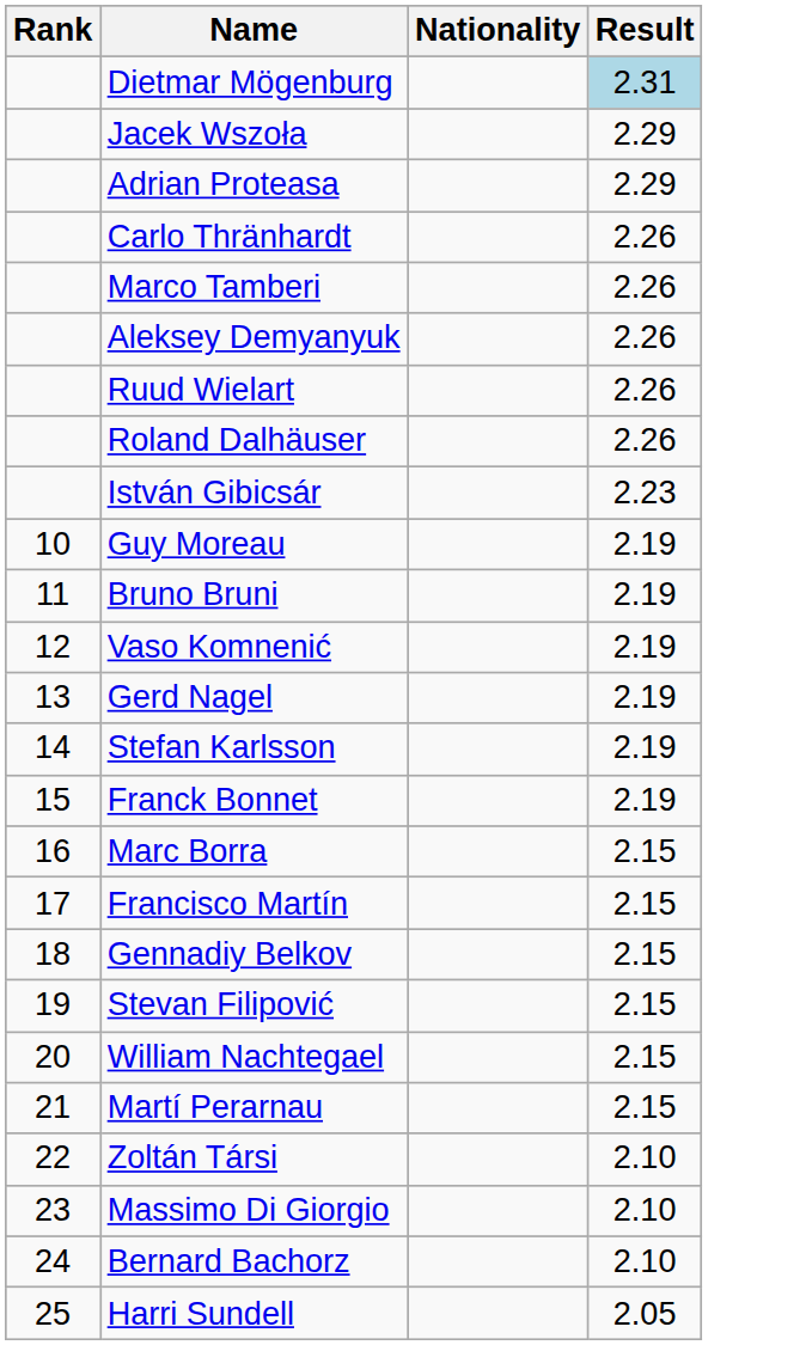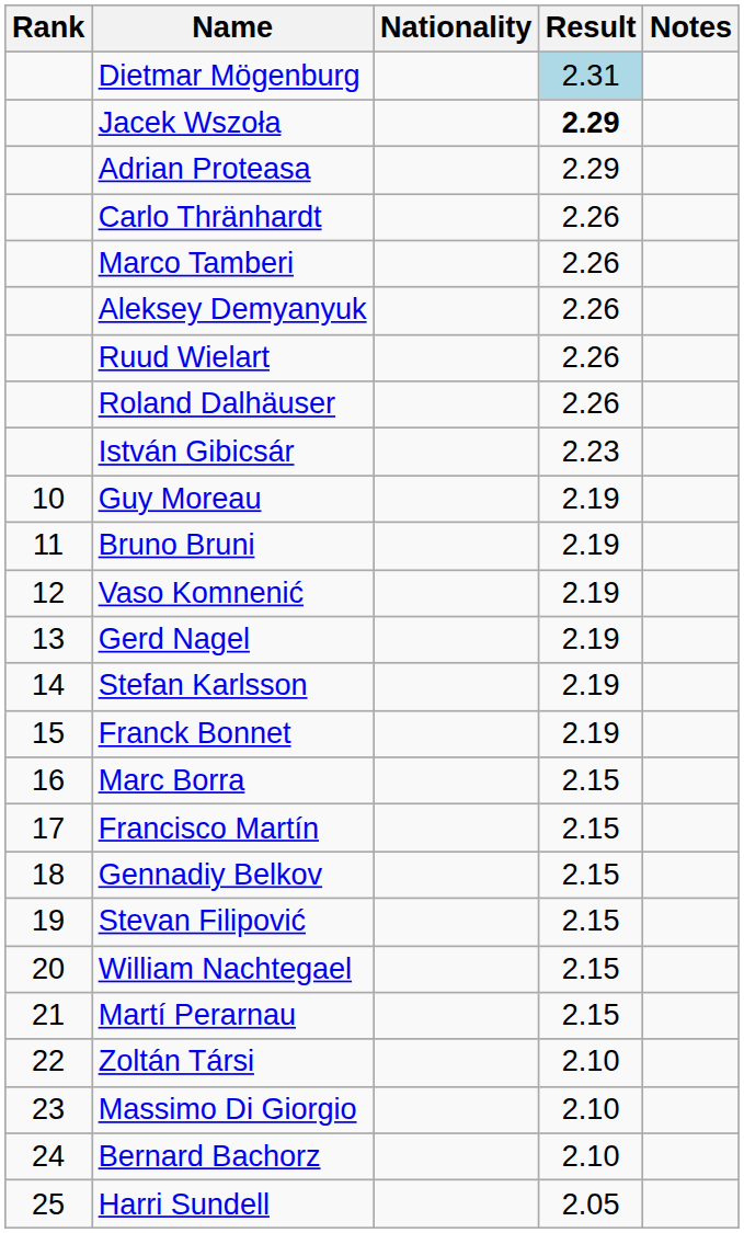 <table class="wikitable sortable" style="text-align:center">
 <tr>
 <th>Rank</th>
 <th>Name</th>
 <th>Nationality</th>
 <th>Result</th>
+<th>Notes</th>
 </tr>
 <tr>
 <td></td>
 <td align="left"><a href='#'>Dietmar Mögenburg</a></td>
 <td align=left></td>
 <td style="background: lightblue;">2.31</td>
+<td></td>
 </tr>
 <tr>
 <td></td>
 <td align="left"><a href='#'>Jacek Wszoła</a></td>
 <td align=left></td>
-<td>2.29</td>
+<td><strong>2.29</strong></td>
+<td></td>
 </tr>
 <tr>
 <td></td>
 <td align="left"><a href='#'>Adrian Proteasa</a></td>
 <td align=left></td>
 <td>2.29</td>
+<td></td>
 </tr>
 <tr>
 <td></td>
 <td align="left"><a href='#'>Carlo Thränhardt</a></td>
 <td align=left></td>
 <td>2.26</td>
+<td></td>
 </tr>
 <tr>
 <td></td>
 <td align="left"><a href='#'>Marco Tamberi</a></td>
 <td align=left></td>
 <td>2.26</td>
+<td></td>
 </tr>
 <tr>
 <td></td>
 <td align="left"><a href='#'>Aleksey Demyanyuk</a></td>
 <td align=left></td>
 <td>2.26</td>
+<td></td>
 </tr>
 <tr>
 <td></td>
 <td align="left"><a href='#'>Ruud Wielart</a></td>
 <td align=left></td>
 <td>2.26</td>
+<td></td>
 </tr>
 <tr>
 <td></td>
 <td align="left"><a href='#'>Roland Dalhäuser</a></td>
 <td align=left></td>
 <td>2.26</td>
+<td></td>
 </tr>
 <tr>
 <td></td>
 <td align="left"><a href='#'>István Gibicsár</a></td>
 <td align=left></td>
 <td>2.23</td>
+<td></td>
 </tr>
 <tr>
 <td>10</td>
 <td align="left"><a href='#'>Guy Moreau</a></td>
 <td align=left></td>
 <td>2.19</td>
+<td></td>
 </tr>
 <tr>
 <td>11</td>
 <td align="left"><a href='#'>Bruno Bruni</a></td>
 <td align=left></td>
 <td>2.19</td>
+<td></td>
 </tr>
 <tr>
 <td>12</td>
 <td align="left"><a href='#'>Vaso Komnenić</a></td>
 <td align=left></td>
 <td>2.19</td>
+<td></td>
 </tr>
 <tr>
 <td>13</td>
 <td align="left"><a href='#'>Gerd Nagel</a></td>
 <td align=left></td>
 <td>2.19</td>
+<td></td>
 </tr>
 <tr>
 <td>14</td>
 <td align="left"><a href='#'>Stefan Karlsson</a></td>
 <td align=left></td>
 <td>2.19</td>
+<td></td>
 </tr>
 <tr>
 <td>15</td>
 <td align="left"><a href='#'>Franck Bonnet</a></td>
 <td align=left></td>
 <td>2.19</td>
+<td></td>
 </tr>
 <tr>
 <td>16</td>
 <td align="left"><a href='#'>Marc Borra</a></td>
 <td align=left></td>
 <td>2.15</td>
+<td></td>
 </tr>
 <tr>
 <td>17</td>
 <td align="left"><a href='#'>Francisco Martín</a></td>
 <td align=left></td>
 <td>2.15</td>
+<td></td>
 </tr>
 <tr>
 <td>18</td>
 <td align="left"><a href='#'>Gennadiy Belkov</a></td>
 <td align=left></td>
 <td>2.15</td>
+<td></td>
 </tr>
 <tr>
 <td>19</td>
 <td align="left"><a href='#'>Stevan Filipović</a></td>
 <td align=left></td>
 <td>2.15</td>
+<td></td>
 </tr>
 <tr>
 <td>20</td>
 <td align="left"><a href='#'>William Nachtegael</a></td>
 <td align=left></td>
 <td>2.15</td>
+<td></td>
 </tr>
 <tr>
 <td>21</td>
 <td align="left"><a href='#'>Martí Perarnau</a></td>
 <td align=left></td>
 <td>2.15</td>
+<td></td>
 </tr>
 <tr>
 <td>22</td>
 <td align="left"><a href='#'>Zoltán Társi</a></td>
 <td align=left></td>
 <td>2.10</td>
+<td></td>
 </tr>
 <tr>
 <td>23</td>
 <td align="left"><a href='#'>Massimo Di Giorgio</a></td>
 <td align=left></td>
 <td>2.10</td>
+<td></td>
 </tr>
 <tr>
 <td>24</td>
 <td align="left"><a href='#'>Bernard Bachorz</a></td>
 <td align=left></td>
 <td>2.10</td>
+<td></td>
 </tr>
 <tr>
 <td>25</td>
 <td align="left"><a href='#'>Harri Sundell</a></td>
 <td align=left></td>
 <td>2.05</td>
+<td></td>
 </tr>
 </table>
